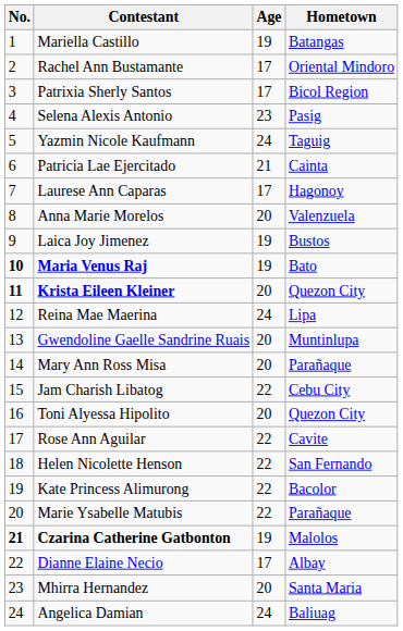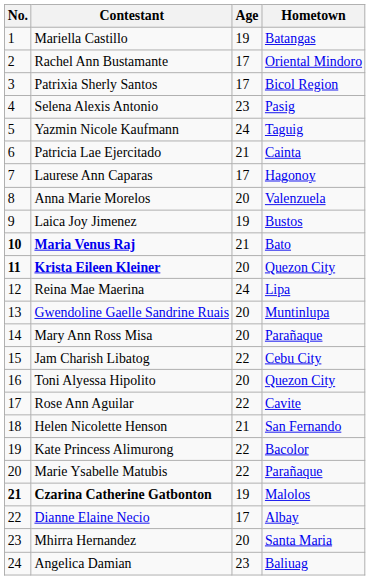 <table class="wikitable sortable" style="font-size: 95%;">
 <tr>
 <th>No.</th>
 <th>Contestant</th>
 <th>Age</th>
 <th>Hometown</th>
 </tr>
 <tr>
 <td>1</td>
 <td>Mariella Castillo</td>
 <td>19</td>
 <td><a href='#'>Batangas</a></td>
 </tr>
 <tr>
 <td>2</td>
 <td>Rachel Ann Bustamante</td>
 <td>17</td>
 <td><a href='#'>Oriental Mindoro</a></td>
 </tr>
 <tr>
 <td>3</td>
 <td>Patrixia Sherly Santos</td>
 <td>17</td>
 <td><a href='#'>Bicol Region</a></td>
 </tr>
 <tr>
 <td>4</td>
 <td>Selena Alexis Antonio</td>
 <td>23</td>
 <td><a href='#'>Pasig</a></td>
 </tr>
 <tr>
 <td>5</td>
 <td>Yazmin Nicole Kaufmann</td>
 <td>24</td>
 <td><a href='#'>Taguig</a></td>
 </tr>
 <tr>
 <td>6</td>
 <td>Patricia Lae Ejercitado</td>
 <td>21</td>
 <td><a href='#'>Cainta</a></td>
 </tr>
 <tr>
 <td>7</td>
 <td>Laurese Ann Caparas</td>
 <td>17</td>
 <td><a href='#'>Hagonoy</a></td>
 </tr>
 <tr>
 <td>8</td>
 <td>Anna Marie Morelos</td>
 <td>20</td>
 <td><a href='#'>Valenzuela</a></td>
 </tr>
 <tr>
 <td>9</td>
 <td>Laica Joy Jimenez</td>
 <td>19</td>
 <td><a href='#'>Bustos</a></td>
 </tr>
 <tr>
 <td><strong>10</strong></td>
 <td><strong><a href='#'>Maria Venus Raj</a></strong></td>
-<td>19</td>
+<td>21</td>
 <td><a href='#'>Bato</a></td>
 </tr>
 <tr>
 <td><strong>11</strong></td>
 <td><strong><a href='#'>Krista Eileen Kleiner</a></strong></td>
 <td>20</td>
 <td><a href='#'>Quezon City</a></td>
 </tr>
 <tr>
 <td>12</td>
 <td>Reina Mae Maerina</td>
 <td>24</td>
 <td><a href='#'>Lipa</a></td>
 </tr>
 <tr>
 <td>13</td>
 <td><a href='#'>Gwendoline Gaelle Sandrine Ruais</a></td>
 <td>20</td>
 <td><a href='#'>Muntinlupa</a></td>
 </tr>
 <tr>
 <td>14</td>
 <td>Mary Ann Ross Misa</td>
 <td>20</td>
 <td><a href='#'>Parañaque</a></td>
 </tr>
 <tr>
 <td>15</td>
 <td>Jam Charish Libatog</td>
 <td>22</td>
 <td><a href='#'>Cebu City</a></td>
 </tr>
 <tr>
 <td>16</td>
 <td>Toni Alyessa Hipolito</td>
 <td>20</td>
 <td><a href='#'>Quezon City</a></td>
 </tr>
 <tr>
 <td>17</td>
 <td>Rose Ann Aguilar</td>
 <td>22</td>
 <td><a href='#'>Cavite</a></td>
 </tr>
 <tr>
 <td>18</td>
 <td>Helen Nicolette Henson</td>
-<td>22</td>
+<td>21</td>
 <td><a href='#'>San Fernando</a></td>
 </tr>
 <tr>
 <td>19</td>
 <td>Kate Princess Alimurong</td>
 <td>22</td>
 <td><a href='#'>Bacolor</a></td>
 </tr>
 <tr>
 <td>20</td>
 <td>Marie Ysabelle Matubis</td>
 <td>22</td>
 <td><a href='#'>Parañaque</a></td>
 </tr>
 <tr>
 <td><strong>21</strong></td>
 <td><strong>Czarina Catherine Gatbonton</strong></td>
 <td>19</td>
 <td><a href='#'>Malolos</a></td>
 </tr>
 <tr>
 <td>22</td>
 <td><a href='#'>Dianne Elaine Necio</a></td>
 <td>17</td>
 <td><a href='#'>Albay</a></td>
 </tr>
 <tr>
 <td>23</td>
 <td>Mhirra Hernandez</td>
 <td>20</td>
 <td><a href='#'>Santa Maria</a></td>
 </tr>
 <tr>
 <td>24</td>
 <td>Angelica Damian</td>
-<td>24</td>
+<td>23</td>
 <td><a href='#'>Baliuag</a></td>
 </tr>
 </table>
